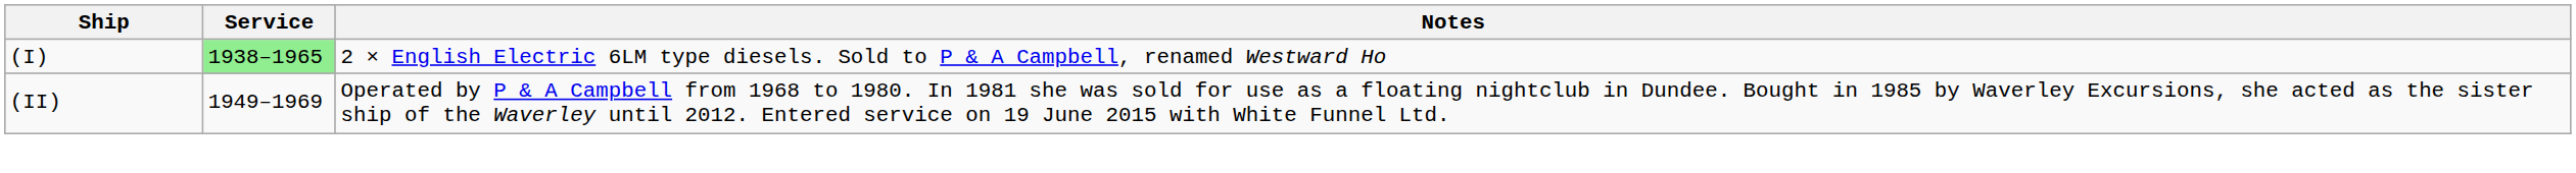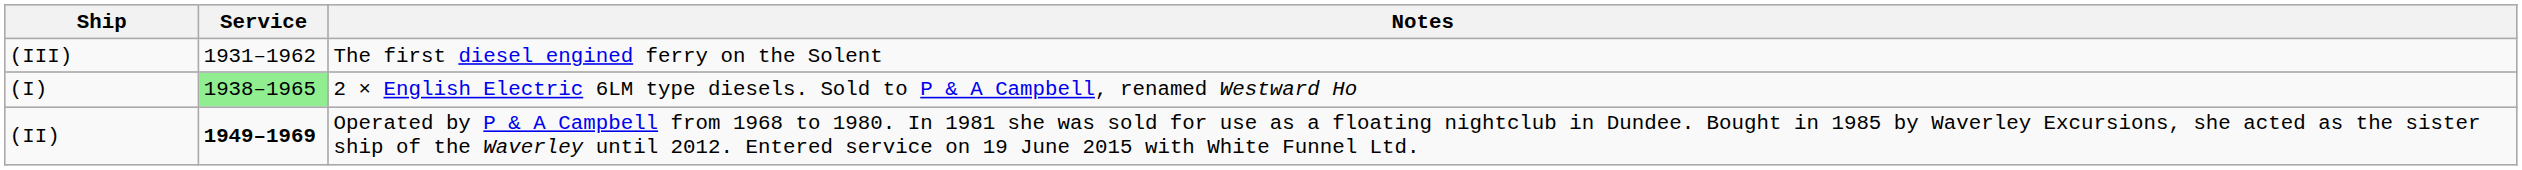 <table class="wikitable">
 <tr>
 <th width=115px>Ship</th>
 <th width=75px>Service</th>
 <th>Notes</th>
+</tr>
+<tr>
+<td> (III)</td>
+<td>1931–1962</td>
+<td>The first <a href='#'>diesel engined</a> ferry on the Solent</td>
 </tr>
 <tr>
 <td> (I)</td>
 <td style="background: lightgreen;">1938–1965</td>
 <td>2 × <a href='#'>English Electric</a> 6LM type diesels.  Sold to <a href='#'>P & A Campbell</a>, renamed <em>Westward Ho</em></td>
 </tr>
 <tr>
 <td> (II)</td>
-<td>1949–1969</td>
+<td><strong>1949–1969</strong></td>
 <td>Operated by <a href='#'>P & A Campbell</a> from 1968 to 1980. In 1981 she was sold for use as a floating nightclub in Dundee. Bought in 1985 by Waverley Excursions, she acted as the sister ship of the <em>Waverley</em> until 2012. Entered service on 19 June 2015 with White Funnel Ltd.</td>
 </tr>
 </table>
